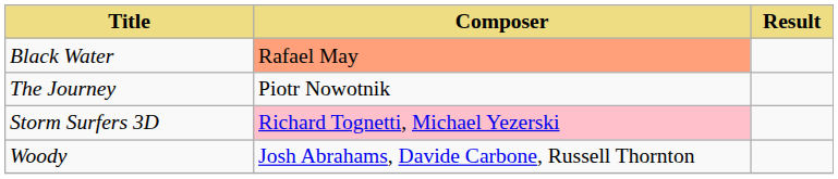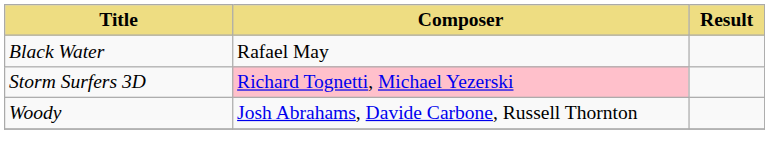 <table class="wikitable" width=100%>
 <tr>
 <th style="width:30%;background:#EEDD82;">Title</th>
 <th style="width:60%;background:#EEDD82;">Composer</th>
 <th style="width:10%;background:#EEDD82;">Result<br></th>
 </tr>
 <tr>
 <td><em>Black Water</em></td>
-<td style="background: lightsalmon;">Rafael May</td>
-<td></td>
-</tr>
-<tr>
-<td><em>The Journey</em></td>
-<td>Piotr Nowotnik</td>
+<td>Rafael May</td>
 <td></td>
 </tr>
 <tr>
 <td><em>Storm Surfers 3D</em></td>
 <td style="background: pink;"><a href='#'>Richard Tognetti</a>, <a href='#'>Michael Yezerski</a></td>
 <td></td>
 </tr>
 <tr>
 <td><em>Woody</em></td>
 <td><a href='#'>Josh Abrahams</a>, <a href='#'>Davide Carbone</a>, Russell Thornton</td>
 <td></td>
 </tr>
 <tr>
 </tr>
 </table>
